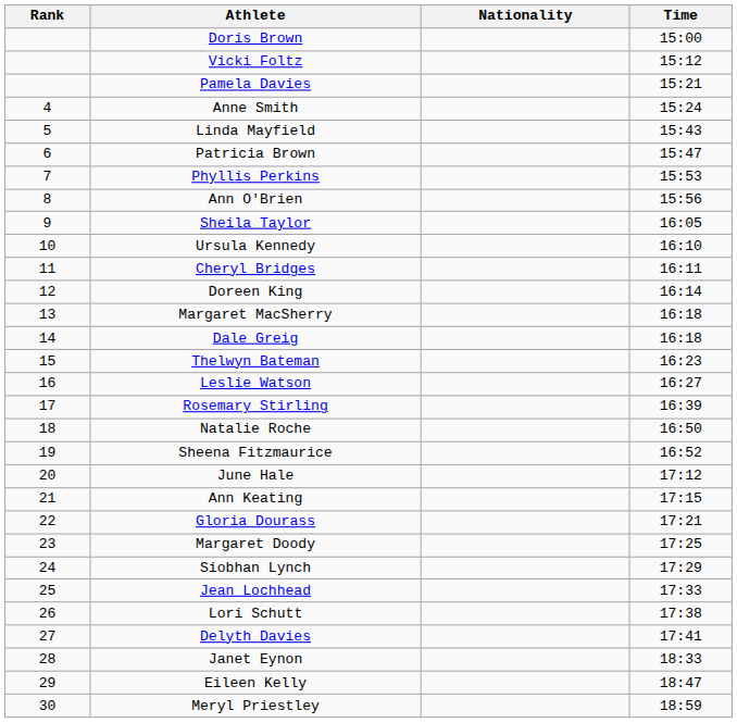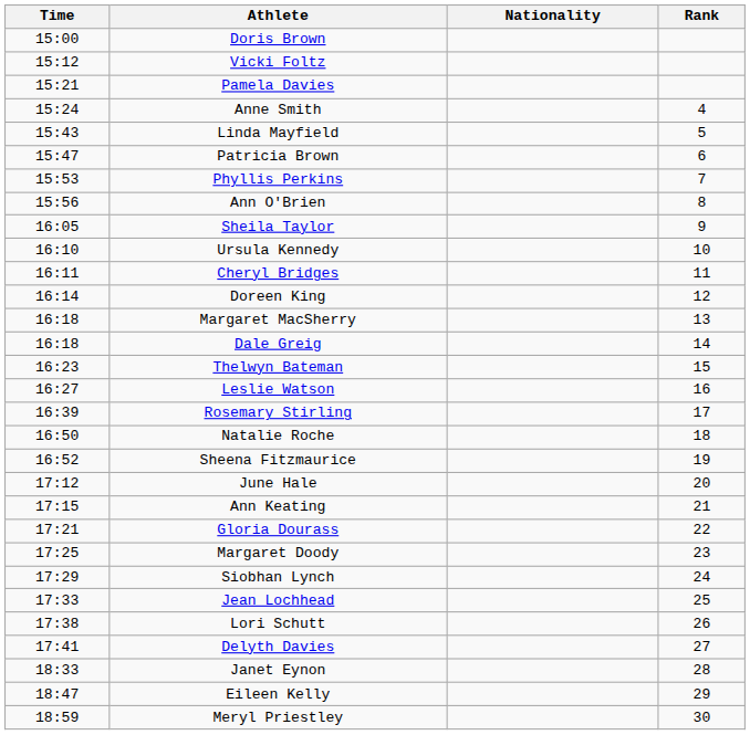 <table class="wikitable sortable" style=" text-align:center; font-size:95%;" width="50%">
 <tr>
-<th>Rank</th>
+<th>Time</th>
 <th>Athlete</th>
 <th>Nationality</th>
-<th>Time</th>
+<th>Rank</th>
 </tr>
 <tr>
-<td align=center></td>
+<td>15:00</td>
 <td><a href='#'>Doris Brown</a></td>
 <td></td>
-<td>15:00</td>
+<td align=center></td>
 </tr>
 <tr>
-<td align=center></td>
+<td>15:12</td>
 <td><a href='#'>Vicki Foltz</a></td>
 <td></td>
-<td>15:12</td>
+<td align=center></td>
 </tr>
 <tr>
-<td align=center></td>
+<td>15:21</td>
 <td><a href='#'>Pamela Davies</a></td>
 <td></td>
-<td>15:21</td>
+<td align=center></td>
 </tr>
 <tr>
-<td align=center>4</td>
+<td>15:24</td>
 <td>Anne Smith</td>
 <td></td>
-<td>15:24</td>
+<td align=center>4</td>
 </tr>
 <tr>
-<td align=center>5</td>
+<td>15:43</td>
 <td>Linda Mayfield</td>
 <td></td>
-<td>15:43</td>
+<td align=center>5</td>
 </tr>
 <tr>
-<td align=center>6</td>
+<td>15:47</td>
 <td>Patricia Brown</td>
 <td></td>
-<td>15:47</td>
+<td align=center>6</td>
 </tr>
 <tr>
-<td align=center>7</td>
+<td>15:53</td>
 <td><a href='#'>Phyllis Perkins</a></td>
 <td></td>
-<td>15:53</td>
+<td align=center>7</td>
 </tr>
 <tr>
-<td align=center>8</td>
+<td>15:56</td>
 <td>Ann O'Brien</td>
 <td></td>
-<td>15:56</td>
+<td align=center>8</td>
 </tr>
 <tr>
-<td align=center>9</td>
+<td>16:05</td>
 <td><a href='#'>Sheila Taylor</a></td>
 <td></td>
-<td>16:05</td>
+<td align=center>9</td>
 </tr>
 <tr>
-<td align=center>10</td>
+<td>16:10</td>
 <td>Ursula Kennedy</td>
 <td></td>
-<td>16:10</td>
+<td align=center>10</td>
 </tr>
 <tr>
-<td align=center>11</td>
+<td>16:11</td>
 <td><a href='#'>Cheryl Bridges</a></td>
 <td></td>
-<td>16:11</td>
+<td align=center>11</td>
 </tr>
 <tr>
-<td align=center>12</td>
+<td>16:14</td>
 <td>Doreen King</td>
 <td></td>
-<td>16:14</td>
+<td align=center>12</td>
 </tr>
 <tr>
-<td align=center>13</td>
+<td>16:18</td>
 <td>Margaret MacSherry</td>
 <td></td>
-<td>16:18</td>
+<td align=center>13</td>
 </tr>
 <tr>
-<td align=center>14</td>
+<td>16:18</td>
 <td><a href='#'>Dale Greig</a></td>
 <td></td>
-<td>16:18</td>
+<td align=center>14</td>
 </tr>
 <tr>
-<td align=center>15</td>
+<td>16:23</td>
 <td><a href='#'>Thelwyn Bateman</a></td>
 <td></td>
-<td>16:23</td>
+<td align=center>15</td>
 </tr>
 <tr>
-<td align=center>16</td>
+<td>16:27</td>
 <td><a href='#'>Leslie Watson</a></td>
 <td></td>
-<td>16:27</td>
+<td align=center>16</td>
 </tr>
 <tr>
-<td align=center>17</td>
+<td>16:39</td>
 <td><a href='#'>Rosemary Stirling</a></td>
 <td></td>
-<td>16:39</td>
+<td align=center>17</td>
 </tr>
 <tr>
-<td align=center>18</td>
+<td>16:50</td>
 <td>Natalie Roche</td>
 <td></td>
-<td>16:50</td>
+<td align=center>18</td>
 </tr>
 <tr>
-<td align=center>19</td>
+<td>16:52</td>
 <td>Sheena Fitzmaurice</td>
 <td></td>
-<td>16:52</td>
+<td align=center>19</td>
 </tr>
 <tr>
-<td align=center>20</td>
+<td>17:12</td>
 <td>June Hale</td>
 <td></td>
-<td>17:12</td>
+<td align=center>20</td>
 </tr>
 <tr>
-<td align=center>21</td>
+<td>17:15</td>
 <td>Ann Keating</td>
 <td></td>
-<td>17:15</td>
+<td align=center>21</td>
 </tr>
 <tr>
-<td align=center>22</td>
+<td>17:21</td>
 <td><a href='#'>Gloria Dourass</a></td>
 <td></td>
-<td>17:21</td>
+<td align=center>22</td>
 </tr>
 <tr>
-<td align=center>23</td>
+<td>17:25</td>
 <td>Margaret Doody</td>
 <td></td>
-<td>17:25</td>
+<td align=center>23</td>
 </tr>
 <tr>
-<td align=center>24</td>
+<td>17:29</td>
 <td>Siobhan Lynch</td>
 <td></td>
-<td>17:29</td>
+<td align=center>24</td>
 </tr>
 <tr>
-<td align=center>25</td>
+<td>17:33</td>
 <td><a href='#'>Jean Lochhead</a></td>
 <td></td>
-<td>17:33</td>
+<td align=center>25</td>
 </tr>
 <tr>
-<td align=center>26</td>
+<td>17:38</td>
 <td>Lori Schutt</td>
 <td></td>
-<td>17:38</td>
+<td align=center>26</td>
 </tr>
 <tr>
-<td align=center>27</td>
+<td>17:41</td>
 <td><a href='#'>Delyth Davies</a></td>
 <td></td>
-<td>17:41</td>
+<td align=center>27</td>
 </tr>
 <tr>
-<td align=center>28</td>
+<td>18:33</td>
 <td>Janet Eynon</td>
 <td></td>
-<td>18:33</td>
+<td align=center>28</td>
 </tr>
 <tr>
-<td align=center>29</td>
+<td>18:47</td>
 <td>Eileen Kelly</td>
 <td></td>
-<td>18:47</td>
+<td align=center>29</td>
 </tr>
 <tr>
-<td align=center>30</td>
+<td>18:59</td>
 <td>Meryl Priestley</td>
 <td></td>
-<td>18:59</td>
+<td align=center>30</td>
 </tr>
 </table>
